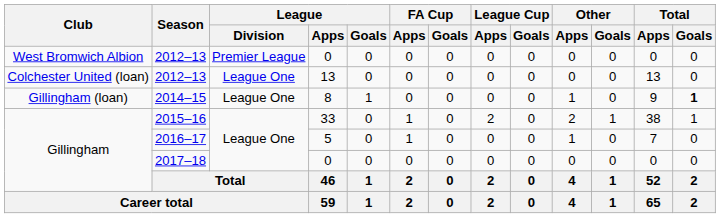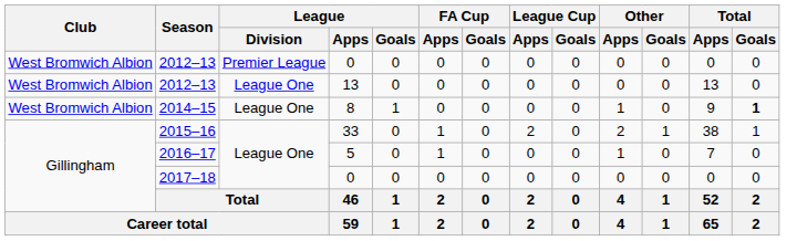 <table class="wikitable" style="text-align: center">
 <tr>
 <th rowspan="2">Club</th>
 <th rowspan="2">Season</th>
 <th colspan="3">League</th>
 <th colspan="2">FA Cup</th>
 <th colspan="2">League Cup</th>
 <th colspan="2">Other</th>
 <th colspan="2">Total</th>
 </tr>
 <tr>
 <th>Division</th>
 <th>Apps</th>
 <th>Goals</th>
 <th>Apps</th>
 <th>Goals</th>
 <th>Apps</th>
 <th>Goals</th>
 <th>Apps</th>
 <th>Goals</th>
 <th>Apps</th>
 <th>Goals</th>
 </tr>
 <tr>
 <td><a href='#'>West Bromwich Albion</a></td>
 <td><a href='#'>2012–13</a></td>
 <td><a href='#'>Premier League</a></td>
 <td>0</td>
 <td>0</td>
 <td>0</td>
 <td>0</td>
 <td>0</td>
 <td>0</td>
 <td>0</td>
 <td>0</td>
 <td>0</td>
 <td>0</td>
 </tr>
 <tr>
-<td><a href='#'>Colchester United</a> (loan)</td>
+<td><a href='#'>West Bromwich Albion</a></td>
 <td><a href='#'>2012–13</a></td>
 <td><a href='#'>League One</a></td>
 <td>13</td>
 <td>0</td>
 <td>0</td>
 <td>0</td>
 <td>0</td>
 <td>0</td>
 <td>0</td>
 <td>0</td>
 <td>13</td>
 <td>0</td>
 </tr>
 <tr>
-<td><a href='#'>Gillingham</a> (loan)</td>
+<td><a href='#'>West Bromwich Albion</a></td>
 <td><a href='#'>2014–15</a></td>
 <td>League One</td>
 <td>8</td>
 <td>1</td>
 <td>0</td>
 <td>0</td>
 <td>0</td>
 <td>0</td>
 <td>1</td>
 <td>0</td>
 <td>9</td>
 <td><strong>1</strong></td>
 </tr>
 <tr>
 <td rowspan="4">Gillingham</td>
 <td><a href='#'>2015–16</a></td>
 <td rowspan="3">League One</td>
 <td>33</td>
 <td>0</td>
 <td>1</td>
 <td>0</td>
 <td>2</td>
 <td>0</td>
 <td>2</td>
 <td>1</td>
 <td>38</td>
 <td>1</td>
 </tr>
 <tr>
 <td><a href='#'>2016–17</a></td>
 <td>5</td>
 <td>0</td>
 <td>1</td>
 <td>0</td>
 <td>0</td>
 <td>0</td>
 <td>1</td>
 <td>0</td>
 <td>7</td>
 <td>0</td>
 </tr>
 <tr>
 <td><a href='#'>2017–18</a></td>
 <td>0</td>
 <td>0</td>
 <td>0</td>
 <td>0</td>
 <td>0</td>
 <td>0</td>
 <td>0</td>
 <td>0</td>
 <td>0</td>
 <td>0</td>
 </tr>
 <tr>
 <th colspan="2">Total</th>
 <th>46</th>
 <th>1</th>
 <th>2</th>
 <th>0</th>
 <th>2</th>
 <th>0</th>
 <th>4</th>
 <th>1</th>
 <th>52</th>
 <th>2</th>
 </tr>
 <tr>
 <th colspan="3">Career total</th>
 <th>59</th>
 <th>1</th>
 <th>2</th>
 <th>0</th>
 <th>2</th>
 <th>0</th>
 <th>4</th>
 <th>1</th>
 <th>65</th>
 <th>2</th>
 </tr>
 </table>
